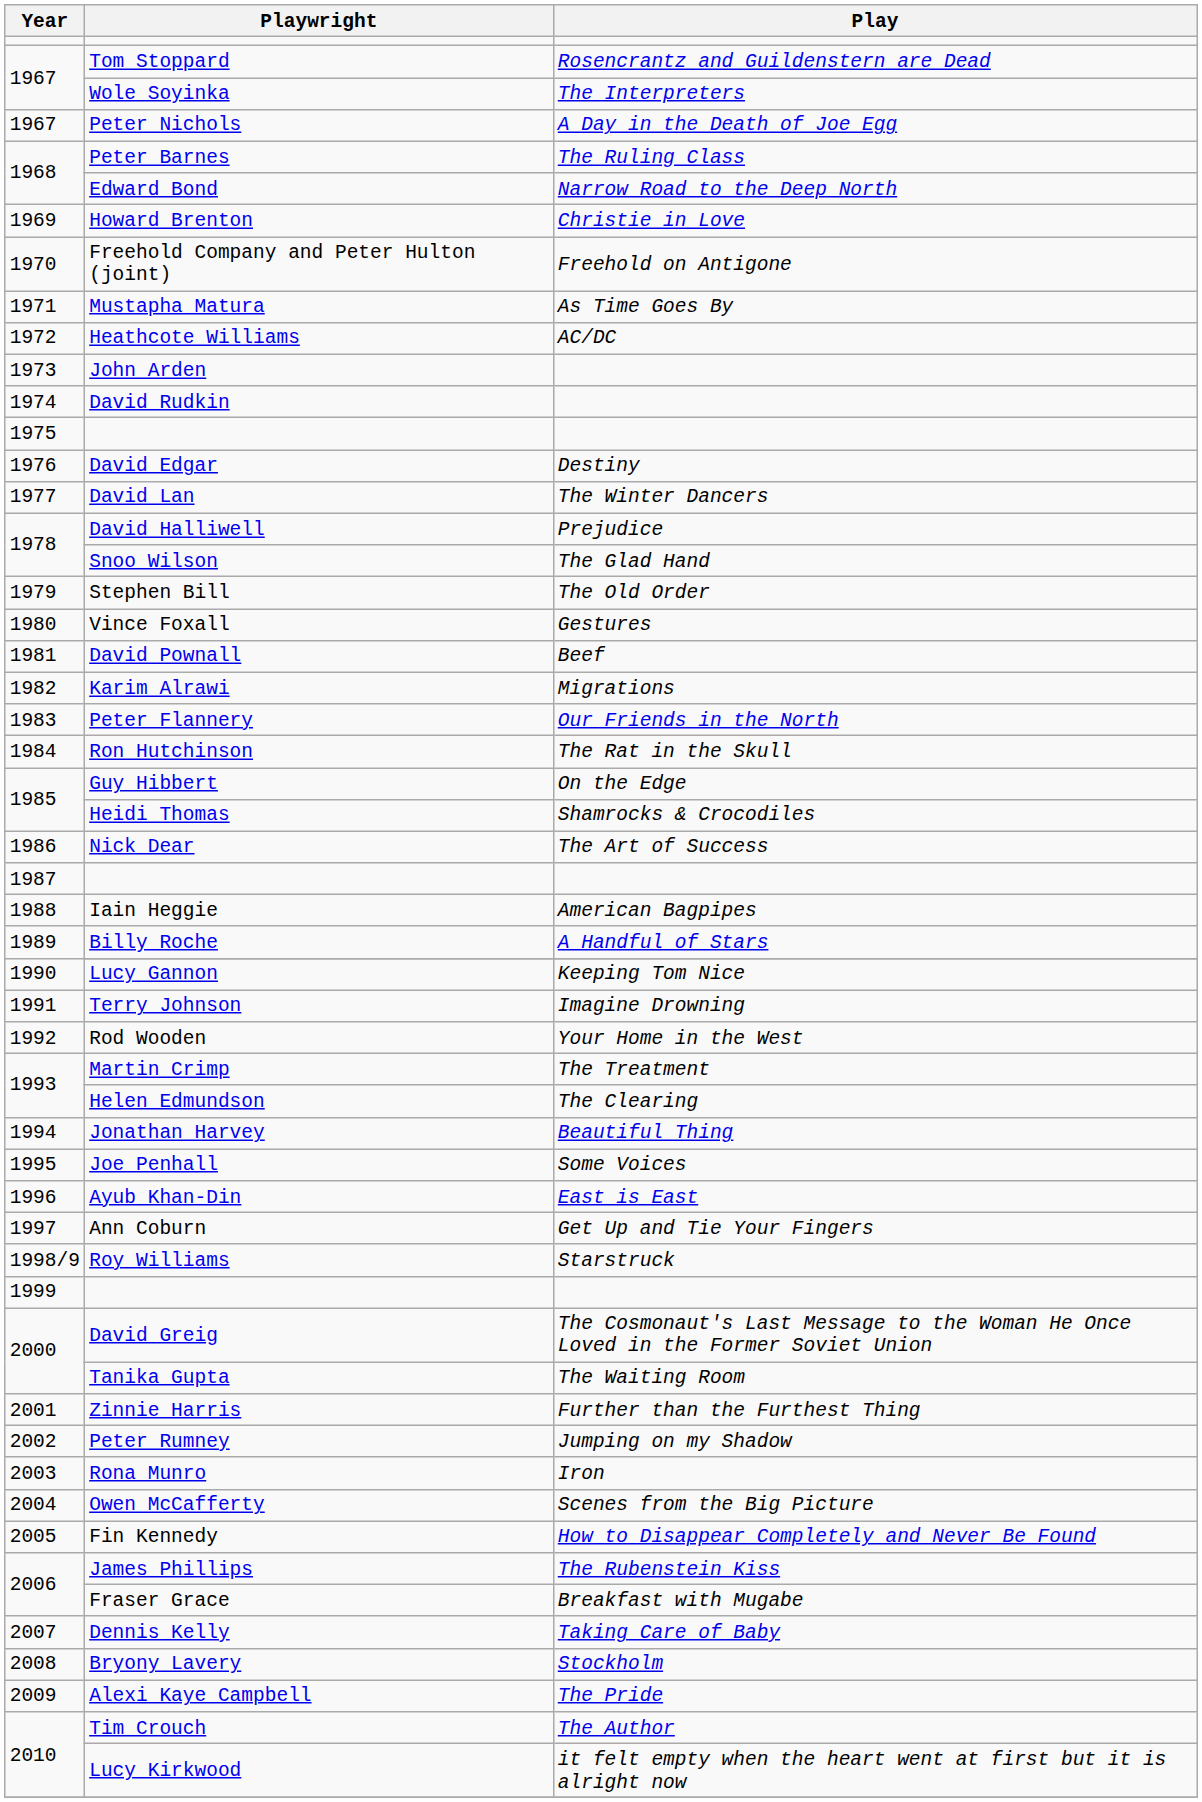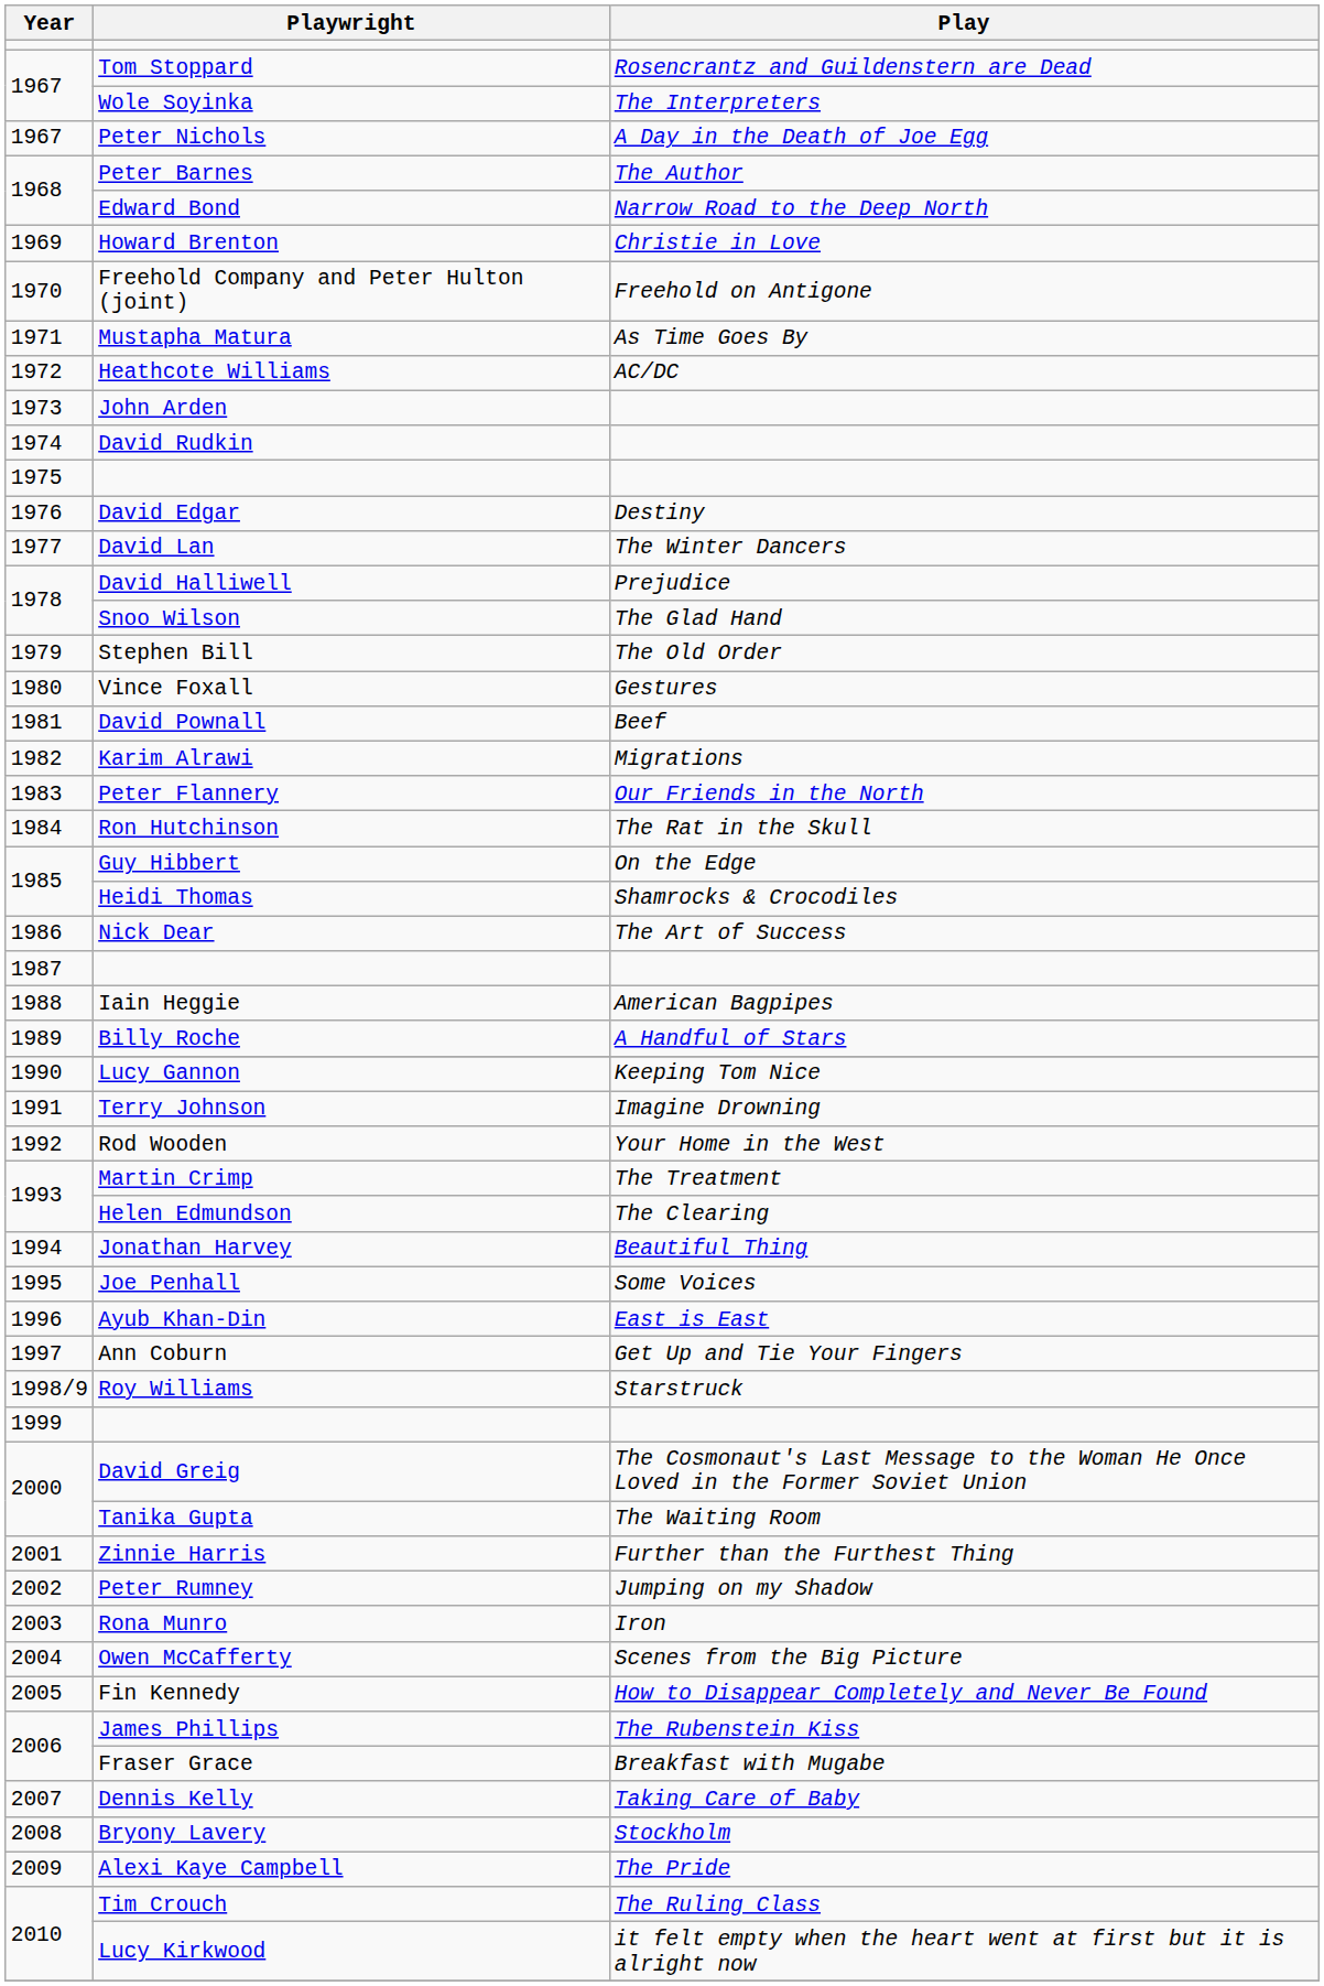 <table class="wikitable" style="margin: 1em auto 1em auto;width:90%" border="1">
 <tr>
 <th>Year</th>
 <th>Playwright</th>
 <th>Play</th>
 </tr>
 <tr>
 <td style="width:5%"></td>
 <td style="width:40%"></td>
 <td style="width:55%"></td>
 </tr>
 <tr>
 <td rowspan=2>1967</td>
 <td><a href='#'>Tom Stoppard</a></td>
 <td><em><a href='#'>Rosencrantz and Guildenstern are Dead</a></em></td>
 </tr>
 <tr>
 <td><a href='#'>Wole Soyinka</a></td>
 <td><em><a href='#'>The Interpreters</a></em></td>
 </tr>
 <tr>
 <td>1967</td>
 <td><a href='#'>Peter Nichols</a></td>
 <td><em><a href='#'>A Day in the Death of Joe Egg</a></em></td>
 </tr>
 <tr>
 <td rowspan=2>1968</td>
 <td><a href='#'>Peter Barnes</a></td>
-<td><em><a href='#'>The Ruling Class</a></em></td>
+<td><em><a href='#'>The Author</a></em></td>
 </tr>
 <tr>
 <td><a href='#'>Edward Bond</a></td>
 <td><em><a href='#'>Narrow Road to the Deep North</a></em></td>
 </tr>
 <tr>
 <td>1969</td>
 <td><a href='#'>Howard Brenton</a></td>
 <td><em><a href='#'>Christie in Love</a></em></td>
 </tr>
 <tr>
 <td>1970</td>
 <td>Freehold Company and Peter Hulton (joint)</td>
 <td><em>Freehold on Antigone</em></td>
 </tr>
 <tr>
 <td>1971</td>
 <td><a href='#'>Mustapha Matura</a></td>
 <td><em>As Time Goes By</em></td>
 </tr>
 <tr>
 <td>1972</td>
 <td><a href='#'>Heathcote Williams</a></td>
 <td><em>AC/DC</em></td>
 </tr>
 <tr>
 <td>1973</td>
 <td><a href='#'>John Arden</a></td>
 <td></td>
 </tr>
 <tr>
 <td>1974</td>
 <td><a href='#'>David Rudkin</a></td>
 <td></td>
 </tr>
 <tr>
 <td>1975</td>
 <td></td>
 <td></td>
 </tr>
 <tr>
 <td>1976</td>
 <td><a href='#'>David Edgar</a></td>
 <td><em>Destiny</em></td>
 </tr>
 <tr>
 <td>1977</td>
 <td><a href='#'>David Lan</a></td>
 <td><em>The Winter Dancers</em></td>
 </tr>
 <tr>
 <td rowspan=2>1978</td>
 <td><a href='#'>David Halliwell</a></td>
 <td><em>Prejudice</em></td>
 </tr>
 <tr>
 <td><a href='#'>Snoo Wilson</a></td>
 <td><em>The Glad Hand</em></td>
 </tr>
 <tr>
 <td>1979</td>
 <td>Stephen Bill</td>
 <td><em>The Old Order</em></td>
 </tr>
 <tr>
 <td>1980</td>
 <td>Vince Foxall</td>
 <td><em>Gestures</em></td>
 </tr>
 <tr>
 <td>1981</td>
 <td><a href='#'>David Pownall</a></td>
 <td><em>Beef</em></td>
 </tr>
 <tr>
 <td>1982</td>
 <td><a href='#'>Karim Alrawi</a></td>
 <td><em>Migrations</em></td>
 </tr>
 <tr>
 <td>1983</td>
 <td><a href='#'>Peter Flannery</a></td>
 <td><em><a href='#'>Our Friends in the North</a></em></td>
 </tr>
 <tr>
 <td>1984</td>
 <td><a href='#'>Ron Hutchinson</a></td>
 <td><em>The Rat in the Skull</em></td>
 </tr>
 <tr>
 <td rowspan=2>1985</td>
 <td><a href='#'>Guy Hibbert</a></td>
 <td><em>On the Edge</em></td>
 </tr>
 <tr>
 <td><a href='#'>Heidi Thomas</a></td>
 <td><em>Shamrocks & Crocodiles</em></td>
 </tr>
 <tr>
 <td>1986</td>
 <td><a href='#'>Nick Dear</a></td>
 <td><em>The Art of Success</em></td>
 </tr>
 <tr>
 <td>1987</td>
 <td></td>
 <td></td>
 </tr>
 <tr>
 <td>1988</td>
 <td>Iain Heggie</td>
 <td><em>American Bagpipes</em></td>
 </tr>
 <tr>
 <td>1989</td>
 <td><a href='#'>Billy Roche</a></td>
 <td><em><a href='#'>A Handful of Stars</a></em></td>
 </tr>
 <tr>
 <td rowspan=2>1990</td>
 </tr>
 <tr>
 <td><a href='#'>Lucy Gannon</a></td>
 <td><em>Keeping Tom Nice</em></td>
 </tr>
 <tr>
 <td>1991</td>
 <td><a href='#'>Terry Johnson</a></td>
 <td><em>Imagine Drowning</em></td>
 </tr>
 <tr>
 <td>1992</td>
 <td>Rod Wooden</td>
 <td><em>Your Home in the West</em></td>
 </tr>
 <tr>
 <td rowspan=2>1993</td>
 <td><a href='#'>Martin Crimp</a></td>
 <td><em>The Treatment</em></td>
 </tr>
 <tr>
 <td><a href='#'>Helen Edmundson</a></td>
 <td><em>The Clearing</em></td>
 </tr>
 <tr>
 <td>1994</td>
 <td><a href='#'>Jonathan Harvey</a></td>
 <td><em><a href='#'>Beautiful Thing</a></em></td>
 </tr>
 <tr>
 <td>1995</td>
 <td><a href='#'>Joe Penhall</a></td>
 <td><em>Some Voices</em></td>
 </tr>
 <tr>
 <td>1996</td>
 <td><a href='#'>Ayub Khan-Din</a></td>
 <td><em><a href='#'>East is East</a></em></td>
 </tr>
 <tr>
 <td>1997</td>
 <td>Ann Coburn</td>
 <td><em>Get Up and Tie Your Fingers</em></td>
 </tr>
 <tr>
 <td>1998/9</td>
 <td><a href='#'>Roy Williams</a></td>
 <td><em>Starstruck</em></td>
 </tr>
 <tr>
 <td>1999</td>
 <td></td>
 <td></td>
 </tr>
 <tr>
 <td rowspan=2>2000</td>
 <td><a href='#'>David Greig</a></td>
 <td><em>The Cosmonaut's Last Message to the Woman He Once Loved in the Former Soviet Union</em></td>
 </tr>
 <tr>
 <td><a href='#'>Tanika Gupta</a></td>
 <td><em>The Waiting Room</em></td>
 </tr>
 <tr>
 <td>2001</td>
 <td><a href='#'>Zinnie Harris</a></td>
 <td><em>Further than the Furthest Thing</em></td>
 </tr>
 <tr>
 <td>2002</td>
 <td><a href='#'>Peter Rumney</a></td>
 <td><em>Jumping on my Shadow</em></td>
 </tr>
 <tr>
 <td>2003</td>
 <td><a href='#'>Rona Munro</a></td>
 <td><em>Iron</em></td>
 </tr>
 <tr>
 <td>2004</td>
 <td><a href='#'>Owen McCafferty</a></td>
 <td><em>Scenes from the Big Picture</em></td>
 </tr>
 <tr>
 <td>2005</td>
 <td>Fin Kennedy</td>
 <td><em><a href='#'>How to Disappear Completely and Never Be Found</a></em></td>
 </tr>
 <tr>
 <td rowspan=2>2006</td>
 <td><a href='#'>James Phillips</a></td>
 <td><em><a href='#'>The Rubenstein Kiss</a></em></td>
 </tr>
 <tr>
 <td>Fraser Grace</td>
 <td><em>Breakfast with Mugabe</em></td>
 </tr>
 <tr>
 <td>2007</td>
 <td><a href='#'>Dennis Kelly</a></td>
 <td><em><a href='#'>Taking Care of Baby</a></em></td>
 </tr>
 <tr>
 <td>2008</td>
 <td><a href='#'>Bryony Lavery</a></td>
 <td><em><a href='#'>Stockholm</a></em></td>
 </tr>
 <tr>
 <td>2009</td>
 <td><a href='#'>Alexi Kaye Campbell</a></td>
 <td><em><a href='#'>The Pride</a></em></td>
 </tr>
 <tr>
 <td rowspan=2>2010</td>
 <td><a href='#'>Tim Crouch</a></td>
-<td><em><a href='#'>The Author</a></em></td>
+<td><em><a href='#'>The Ruling Class</a></em></td>
 </tr>
 <tr>
 <td><a href='#'>Lucy Kirkwood</a></td>
 <td><em>it felt empty when the heart went at first but it is alright now</em></td>
 </tr>
 <tr>
 </tr>
 </table>
